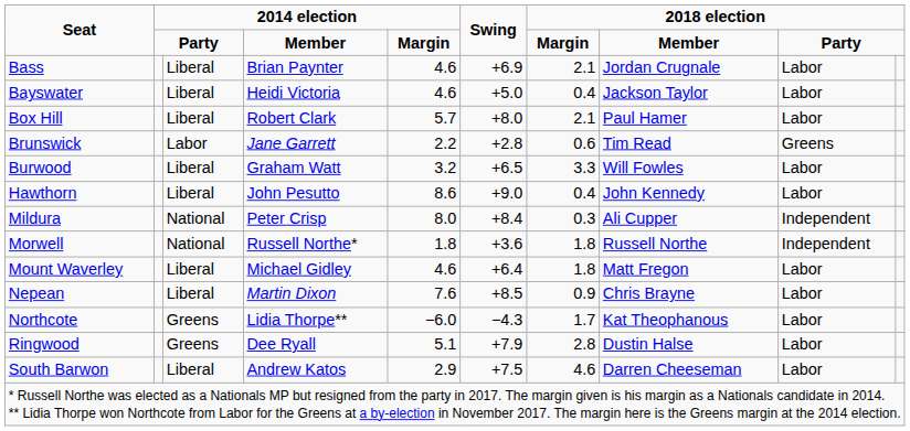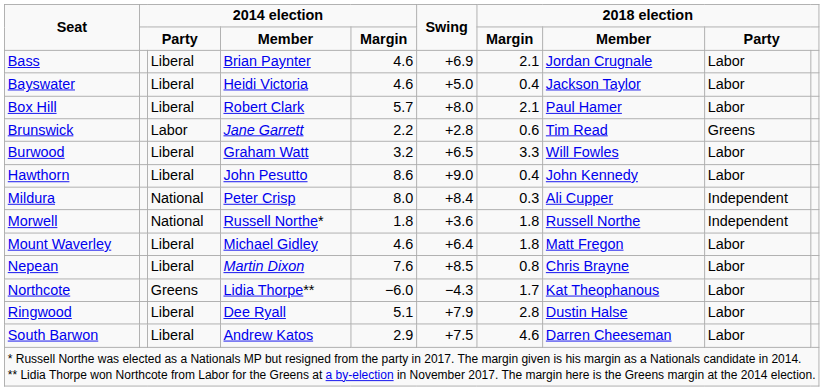 <table class="wikitable">
 <tr style="text-align:center">
 <td rowspan="2"><strong>Seat</strong></td>
 <td colspan="4"><strong>2014 election</strong></td>
 <td rowspan="2"><strong>Swing</strong></td>
 <td colspan="4"><strong>2018 election</strong></td>
 </tr>
 <tr style="text-align:center">
 <td colspan="2"><strong>Party</strong></td>
 <td><strong>Member</strong></td>
 <td><strong>Margin</strong></td>
 <td><strong>Margin</strong></td>
 <td><strong>Member</strong></td>
 <td colspan="2"><strong>Party</strong></td>
 </tr>
 <tr>
 <td><a href='#'>Bass</a></td>
 <td></td>
 <td>Liberal</td>
 <td><a href='#'>Brian Paynter</a></td>
 <td style="text-align:right;">4.6</td>
 <td style="text-align:right;">+6.9</td>
 <td style="text-align:right;">2.1</td>
 <td><a href='#'>Jordan Crugnale</a></td>
 <td>Labor</td>
 <td></td>
 </tr>
 <tr>
 <td><a href='#'>Bayswater</a></td>
 <td></td>
 <td>Liberal</td>
 <td><a href='#'>Heidi Victoria</a></td>
 <td style="text-align:right;">4.6</td>
 <td style="text-align:right;">+5.0</td>
 <td style="text-align:right;">0.4</td>
 <td><a href='#'>Jackson Taylor</a></td>
 <td>Labor</td>
 <td></td>
 </tr>
 <tr>
 <td><a href='#'>Box Hill</a></td>
 <td></td>
 <td>Liberal</td>
 <td><a href='#'>Robert Clark</a></td>
 <td style="text-align:right;">5.7</td>
 <td style="text-align:right;">+8.0</td>
 <td style="text-align:right;">2.1</td>
 <td><a href='#'>Paul Hamer</a></td>
 <td>Labor</td>
 <td></td>
 </tr>
 <tr>
 <td><a href='#'>Brunswick</a></td>
 <td></td>
 <td>Labor</td>
 <td><em><a href='#'>Jane Garrett</a></em></td>
 <td style="text-align:right;">2.2</td>
 <td style="text-align:right;">+2.8</td>
 <td style="text-align:right;">0.6</td>
 <td><a href='#'>Tim Read</a></td>
 <td>Greens</td>
 <td></td>
 </tr>
 <tr>
 <td><a href='#'>Burwood</a></td>
 <td></td>
 <td>Liberal</td>
 <td><a href='#'>Graham Watt</a></td>
 <td style="text-align:right;">3.2</td>
 <td style="text-align:right;">+6.5</td>
 <td style="text-align:right;">3.3</td>
 <td><a href='#'>Will Fowles</a></td>
 <td>Labor</td>
 <td></td>
 </tr>
 <tr>
 <td><a href='#'>Hawthorn</a></td>
 <td></td>
 <td>Liberal</td>
 <td><a href='#'>John Pesutto</a></td>
 <td style="text-align:right;">8.6</td>
 <td style="text-align:right;">+9.0</td>
 <td style="text-align:right;">0.4</td>
 <td><a href='#'>John Kennedy</a></td>
 <td>Labor</td>
 <td></td>
 </tr>
 <tr>
 <td><a href='#'>Mildura</a></td>
 <td></td>
 <td>National</td>
 <td><a href='#'>Peter Crisp</a></td>
 <td style="text-align:right;">8.0</td>
 <td style="text-align:right;">+8.4</td>
 <td style="text-align:right;">0.3</td>
 <td><a href='#'>Ali Cupper</a></td>
 <td>Independent</td>
 <td></td>
 </tr>
 <tr>
 <td><a href='#'>Morwell</a></td>
 <td></td>
 <td>National</td>
 <td><a href='#'>Russell Northe</a>*</td>
 <td style="text-align:right;">1.8</td>
 <td style="text-align:right;">+3.6</td>
 <td style="text-align:right;">1.8</td>
 <td><a href='#'>Russell Northe</a></td>
 <td>Independent</td>
 <td></td>
 </tr>
 <tr>
 <td><a href='#'>Mount Waverley</a></td>
 <td></td>
 <td>Liberal</td>
 <td><a href='#'>Michael Gidley</a></td>
 <td style="text-align:right;">4.6</td>
 <td style="text-align:right;">+6.4</td>
 <td style="text-align:right;">1.8</td>
 <td><a href='#'>Matt Fregon</a></td>
 <td>Labor</td>
 <td></td>
 </tr>
 <tr>
 <td><a href='#'>Nepean</a></td>
 <td></td>
 <td>Liberal</td>
 <td><em><a href='#'>Martin Dixon</a></em></td>
 <td style="text-align:right;">7.6</td>
 <td style="text-align:right;">+8.5</td>
-<td style="text-align:right;">0.9</td>
+<td style="text-align:right;">0.8</td>
 <td><a href='#'>Chris Brayne</a></td>
 <td>Labor</td>
 <td></td>
 </tr>
 <tr>
 <td><a href='#'>Northcote</a></td>
 <td></td>
 <td>Greens</td>
 <td><a href='#'>Lidia Thorpe</a>**</td>
 <td style="text-align:right;">−6.0</td>
 <td style="text-align:right;">−4.3</td>
 <td style="text-align:right;">1.7</td>
 <td><a href='#'>Kat Theophanous</a></td>
 <td>Labor</td>
 <td></td>
 </tr>
 <tr>
 <td><a href='#'>Ringwood</a></td>
 <td></td>
-<td>Greens</td>
+<td>Liberal</td>
 <td><a href='#'>Dee Ryall</a></td>
 <td style="text-align:right;">5.1</td>
 <td style="text-align:right;">+7.9</td>
 <td style="text-align:right;">2.8</td>
 <td><a href='#'>Dustin Halse</a></td>
 <td>Labor</td>
 <td></td>
 </tr>
 <tr>
 <td><a href='#'>South Barwon</a></td>
 <td></td>
 <td>Liberal</td>
 <td><a href='#'>Andrew Katos</a></td>
 <td style="text-align:right;">2.9</td>
 <td style="text-align:right;">+7.5</td>
 <td style="text-align:right;">4.6</td>
 <td><a href='#'>Darren Cheeseman</a></td>
 <td>Labor</td>
 <td></td>
 </tr>
 <tr>
 <td colspan=14><small>* Russell Northe was elected as a Nationals MP but resigned from the party in 2017. The margin given is his margin as a Nationals candidate in 2014.</small><br><small>** Lidia Thorpe won Northcote from Labor for the Greens at <a href='#'>a by-election</a> in November 2017. The margin here is the Greens margin at the 2014 election.</small></td>
 </tr>
 </table>
